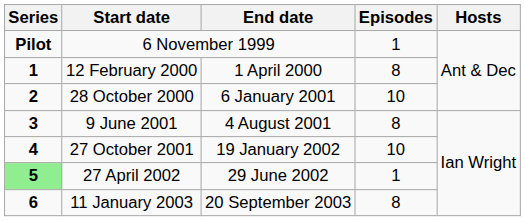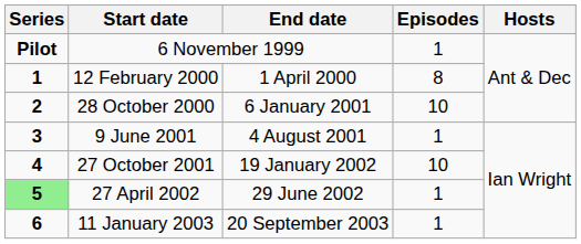 <table class="wikitable" style="text-align:center;">
 <tr>
 <th>Series</th>
 <th>Start date</th>
 <th>End date</th>
 <th>Episodes</th>
 <th>Hosts</th>
 </tr>
 <tr>
 <td><strong>Pilot</strong></td>
 <td colspan=2>6 November 1999</td>
 <td>1</td>
 <td rowspan="3">Ant & Dec</td>
 </tr>
 <tr>
 <td><strong>1</strong></td>
 <td>12 February 2000</td>
 <td>1 April 2000</td>
 <td>8</td>
 </tr>
 <tr>
 <td><strong>2</strong></td>
 <td>28 October 2000</td>
 <td>6 January 2001</td>
 <td>10</td>
 </tr>
 <tr>
 <td><strong>3</strong></td>
 <td>9 June 2001</td>
 <td>4 August 2001</td>
-<td>8</td>
+<td>1</td>
 <td rowspan="4">Ian Wright</td>
 </tr>
 <tr>
 <td><strong>4</strong></td>
 <td>27 October 2001</td>
 <td>19 January 2002</td>
 <td>10</td>
 </tr>
 <tr>
 <td style="background: lightgreen;"><strong>5</strong></td>
 <td>27 April 2002</td>
 <td>29 June 2002</td>
 <td>1</td>
 </tr>
 <tr>
 <td><strong>6</strong></td>
 <td>11 January 2003</td>
 <td>20 September 2003</td>
-<td>8</td>
+<td>1</td>
 </tr>
 </table>
